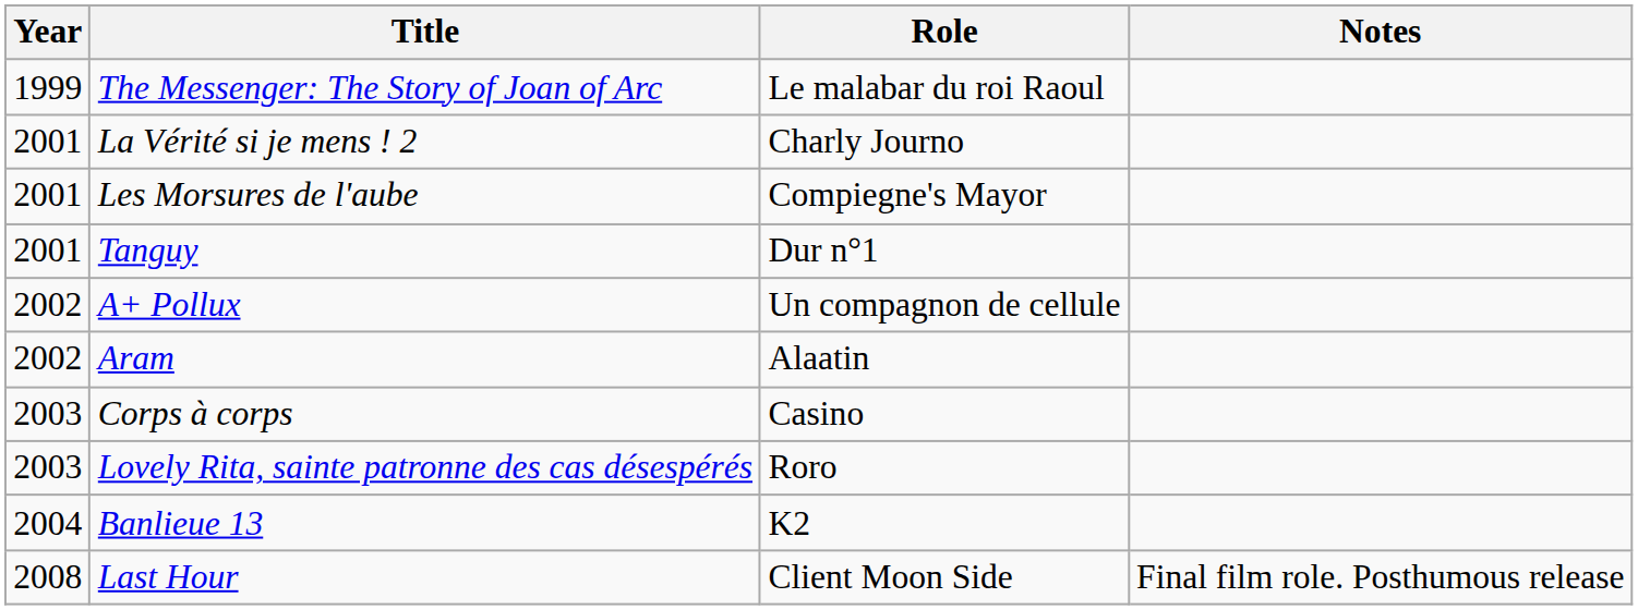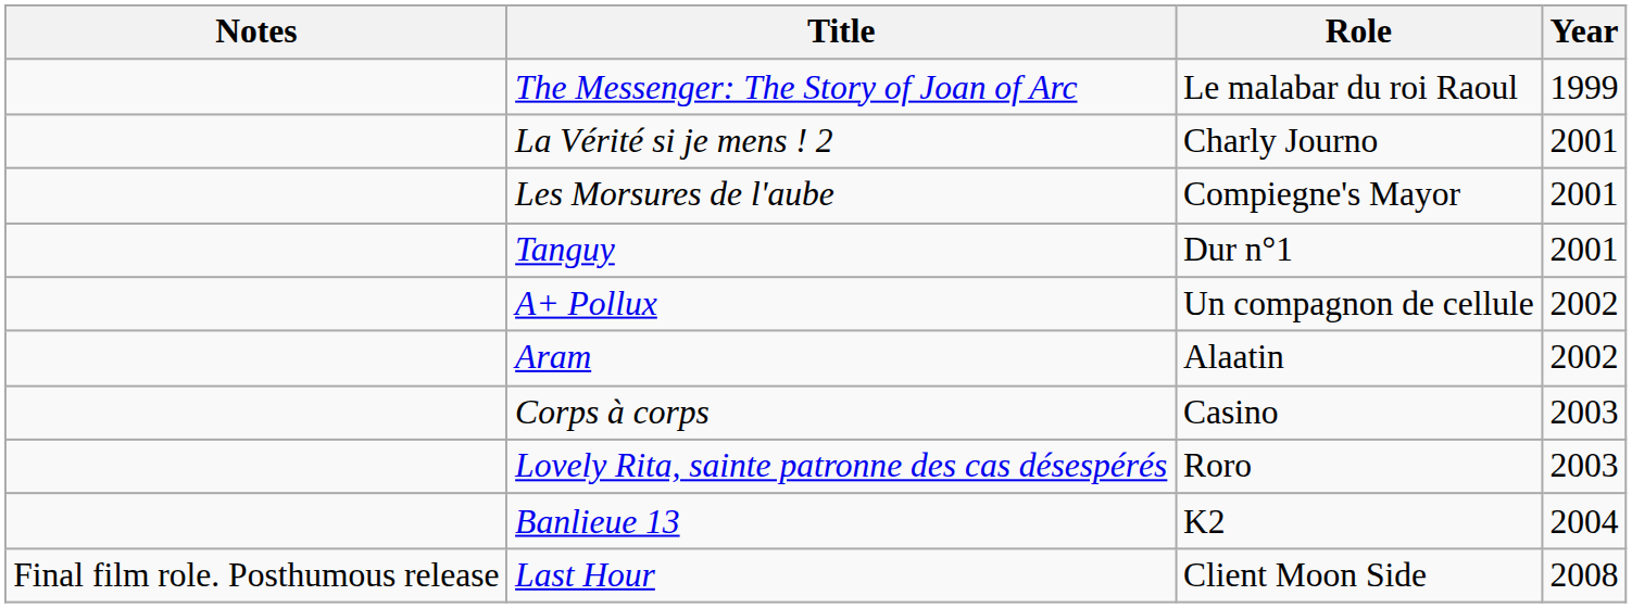 <table class="wikitable">
 <tr>
-<th>Year</th>
+<th>Notes</th>
 <th>Title</th>
 <th>Role</th>
-<th>Notes</th>
+<th>Year</th>
 </tr>
 <tr>
-<td>1999</td>
+<td></td>
 <td><em><a href='#'>The Messenger: The Story of Joan of Arc</a></em></td>
 <td>Le malabar du roi Raoul</td>
-<td></td>
+<td>1999</td>
 </tr>
 <tr>
-<td>2001</td>
+<td></td>
 <td><em>La Vérité si je mens ! 2</em></td>
 <td>Charly Journo</td>
-<td></td>
+<td>2001</td>
 </tr>
 <tr>
-<td>2001</td>
+<td></td>
 <td><em>Les Morsures de l'aube</em></td>
 <td>Compiegne's Mayor</td>
-<td></td>
+<td>2001</td>
 </tr>
 <tr>
-<td>2001</td>
+<td></td>
 <td><em><a href='#'>Tanguy</a></em></td>
 <td>Dur n°1</td>
-<td></td>
+<td>2001</td>
 </tr>
 <tr>
-<td>2002</td>
+<td></td>
 <td><em><a href='#'>A+ Pollux</a></em></td>
 <td>Un compagnon de cellule</td>
-<td></td>
+<td>2002</td>
 </tr>
 <tr>
-<td>2002</td>
+<td></td>
 <td><em><a href='#'>Aram</a></em></td>
 <td>Alaatin</td>
-<td></td>
+<td>2002</td>
 </tr>
 <tr>
-<td>2003</td>
+<td></td>
 <td><em>Corps à corps</em></td>
 <td>Casino</td>
-<td></td>
+<td>2003</td>
 </tr>
 <tr>
-<td>2003</td>
+<td></td>
 <td><em><a href='#'>Lovely Rita, sainte patronne des cas désespérés</a></em></td>
 <td>Roro</td>
-<td></td>
+<td>2003</td>
 </tr>
 <tr>
-<td>2004</td>
+<td></td>
 <td><em><a href='#'>Banlieue 13</a></em></td>
 <td>K2</td>
-<td></td>
+<td>2004</td>
 </tr>
 <tr>
-<td>2008</td>
+<td>Final film role. Posthumous release</td>
 <td><em><a href='#'>Last Hour</a></em></td>
 <td>Client Moon Side</td>
-<td>Final film role. Posthumous release</td>
+<td>2008</td>
 </tr>
 </table>
